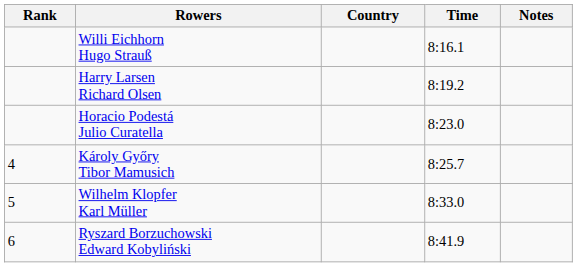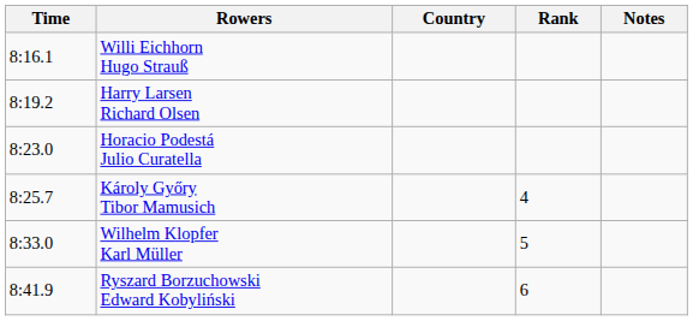 <table class="wikitable" width=50%>
 <tr>
-<th>Rank</th>
+<th>Time</th>
 <th>Rowers</th>
 <th>Country</th>
-<th>Time</th>
+<th>Rank</th>
 <th>Notes</th>
 </tr>
 <tr>
-<td></td>
+<td>8:16.1</td>
 <td><a href='#'>Willi Eichhorn</a><br><a href='#'>Hugo Strauß</a></td>
 <td></td>
-<td>8:16.1</td>
+<td></td>
 <td></td>
 </tr>
 <tr>
-<td></td>
+<td>8:19.2</td>
 <td><a href='#'>Harry Larsen</a><br><a href='#'>Richard Olsen</a></td>
 <td></td>
-<td>8:19.2</td>
+<td></td>
 <td></td>
 </tr>
 <tr>
-<td></td>
+<td>8:23.0</td>
 <td><a href='#'>Horacio Podestá</a><br><a href='#'>Julio Curatella</a></td>
 <td></td>
-<td>8:23.0</td>
+<td></td>
 <td></td>
 </tr>
 <tr>
-<td>4</td>
+<td>8:25.7</td>
 <td><a href='#'>Károly Győry</a><br><a href='#'>Tibor Mamusich</a></td>
 <td></td>
-<td>8:25.7</td>
+<td>4</td>
 <td></td>
 </tr>
 <tr>
-<td>5</td>
+<td>8:33.0</td>
 <td><a href='#'>Wilhelm Klopfer</a><br><a href='#'>Karl Müller</a></td>
 <td></td>
-<td>8:33.0</td>
+<td>5</td>
 <td></td>
 </tr>
 <tr>
-<td>6</td>
+<td>8:41.9</td>
 <td><a href='#'>Ryszard Borzuchowski</a><br><a href='#'>Edward Kobyliński</a></td>
 <td></td>
-<td>8:41.9</td>
+<td>6</td>
 <td></td>
 </tr>
 </table>
